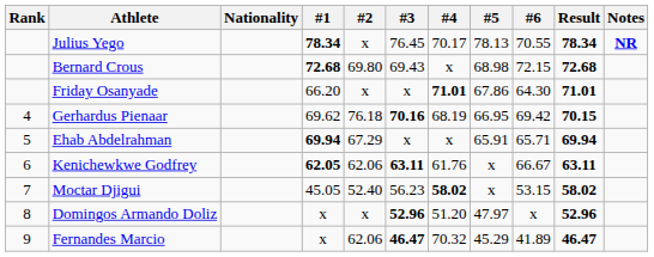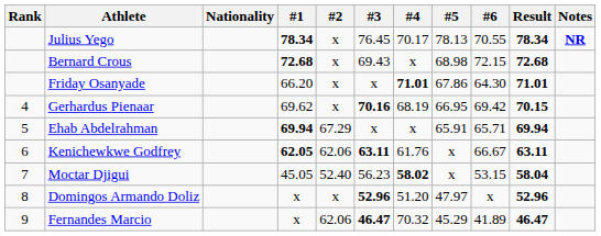 <table class="wikitable sortable" style="text-align:center">
 <tr>
 <th>Rank</th>
 <th>Athlete</th>
 <th>Nationality</th>
 <th>#1</th>
 <th>#2</th>
 <th>#3</th>
 <th>#4</th>
 <th>#5</th>
 <th>#6</th>
 <th>Result</th>
 <th>Notes</th>
 </tr>
 <tr>
 <td></td>
 <td align="left"><a href='#'>Julius Yego</a></td>
 <td align=left></td>
 <td><strong>78.34</strong></td>
 <td>x</td>
 <td>76.45</td>
 <td>70.17</td>
 <td>78.13</td>
 <td>70.55</td>
 <td><strong>78.34</strong></td>
 <td><strong><a href='#'>NR</a></strong></td>
 </tr>
 <tr>
 <td></td>
 <td align="left"><a href='#'>Bernard Crous</a></td>
 <td align=left></td>
 <td><strong>72.68</strong></td>
-<td>69.80</td>
+<td>x</td>
 <td>69.43</td>
 <td>x</td>
 <td>68.98</td>
 <td>72.15</td>
 <td><strong>72.68</strong></td>
 <td></td>
 </tr>
 <tr>
 <td></td>
 <td align="left"><a href='#'>Friday Osanyade</a></td>
 <td align=left></td>
 <td>66.20</td>
 <td>x</td>
 <td>x</td>
 <td><strong>71.01</strong></td>
 <td>67.86</td>
 <td>64.30</td>
 <td><strong>71.01</strong></td>
 <td></td>
 </tr>
 <tr>
 <td>4</td>
 <td align="left"><a href='#'>Gerhardus Pienaar</a></td>
 <td align=left></td>
 <td>69.62</td>
-<td>76.18</td>
+<td>x</td>
 <td><strong>70.16</strong></td>
 <td>68.19</td>
 <td>66.95</td>
 <td>69.42</td>
 <td><strong>70.15</strong></td>
 <td></td>
 </tr>
 <tr>
 <td>5</td>
 <td align="left"><a href='#'>Ehab Abdelrahman</a></td>
 <td align=left></td>
 <td><strong>69.94</strong></td>
 <td>67.29</td>
 <td>x</td>
 <td>x</td>
 <td>65.91</td>
 <td>65.71</td>
 <td><strong>69.94</strong></td>
 <td></td>
 </tr>
 <tr>
 <td>6</td>
 <td align="left"><a href='#'>Kenichewkwe Godfrey</a></td>
 <td align=left></td>
 <td><strong>62.05</strong></td>
 <td>62.06</td>
 <td><strong>63.11</strong></td>
 <td>61.76</td>
 <td>x</td>
 <td>66.67</td>
 <td><strong>63.11</strong></td>
 <td></td>
 </tr>
 <tr>
 <td>7</td>
 <td align="left"><a href='#'>Moctar Djigui</a></td>
 <td align=left></td>
 <td>45.05</td>
 <td>52.40</td>
 <td>56.23</td>
 <td><strong>58.02</strong></td>
 <td>x</td>
 <td>53.15</td>
-<td><strong>58.02</strong></td>
+<td><strong>58.04</strong></td>
 <td></td>
 </tr>
 <tr>
 <td>8</td>
 <td align="left"><a href='#'>Domingos Armando Doliz</a></td>
 <td align=left></td>
 <td>x</td>
 <td>x</td>
 <td><strong>52.96</strong></td>
 <td>51.20</td>
 <td>47.97</td>
 <td>x</td>
 <td><strong>52.96</strong></td>
 <td></td>
 </tr>
 <tr>
 <td>9</td>
 <td align="left"><a href='#'>Fernandes Marcio</a></td>
 <td align=left></td>
 <td>x</td>
 <td>62.06</td>
 <td><strong>46.47</strong></td>
 <td>70.32</td>
 <td>45.29</td>
 <td>41.89</td>
 <td><strong>46.47</strong></td>
 <td></td>
 </tr>
 </table>
